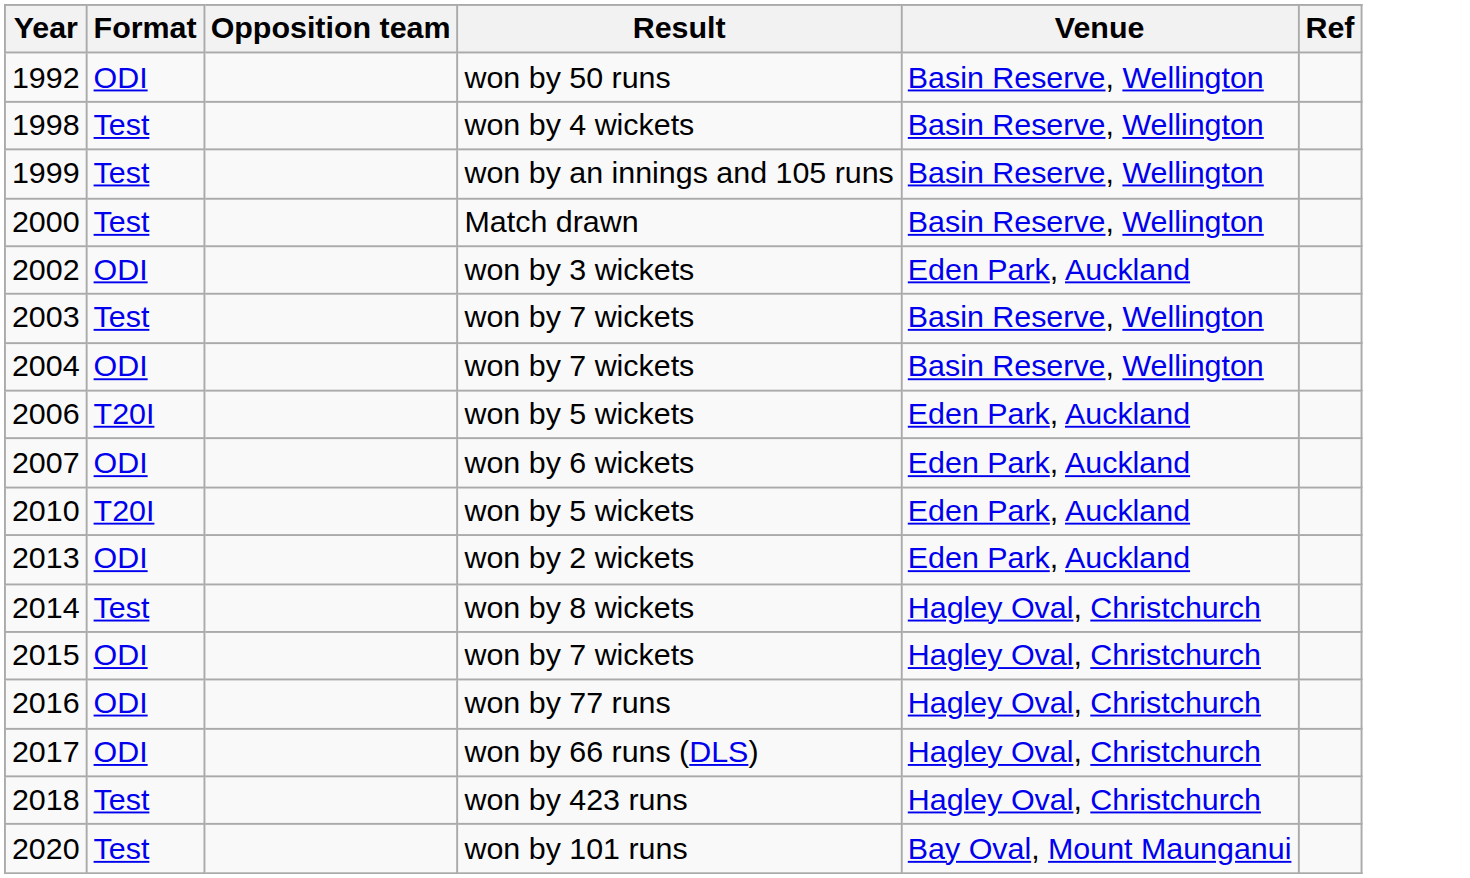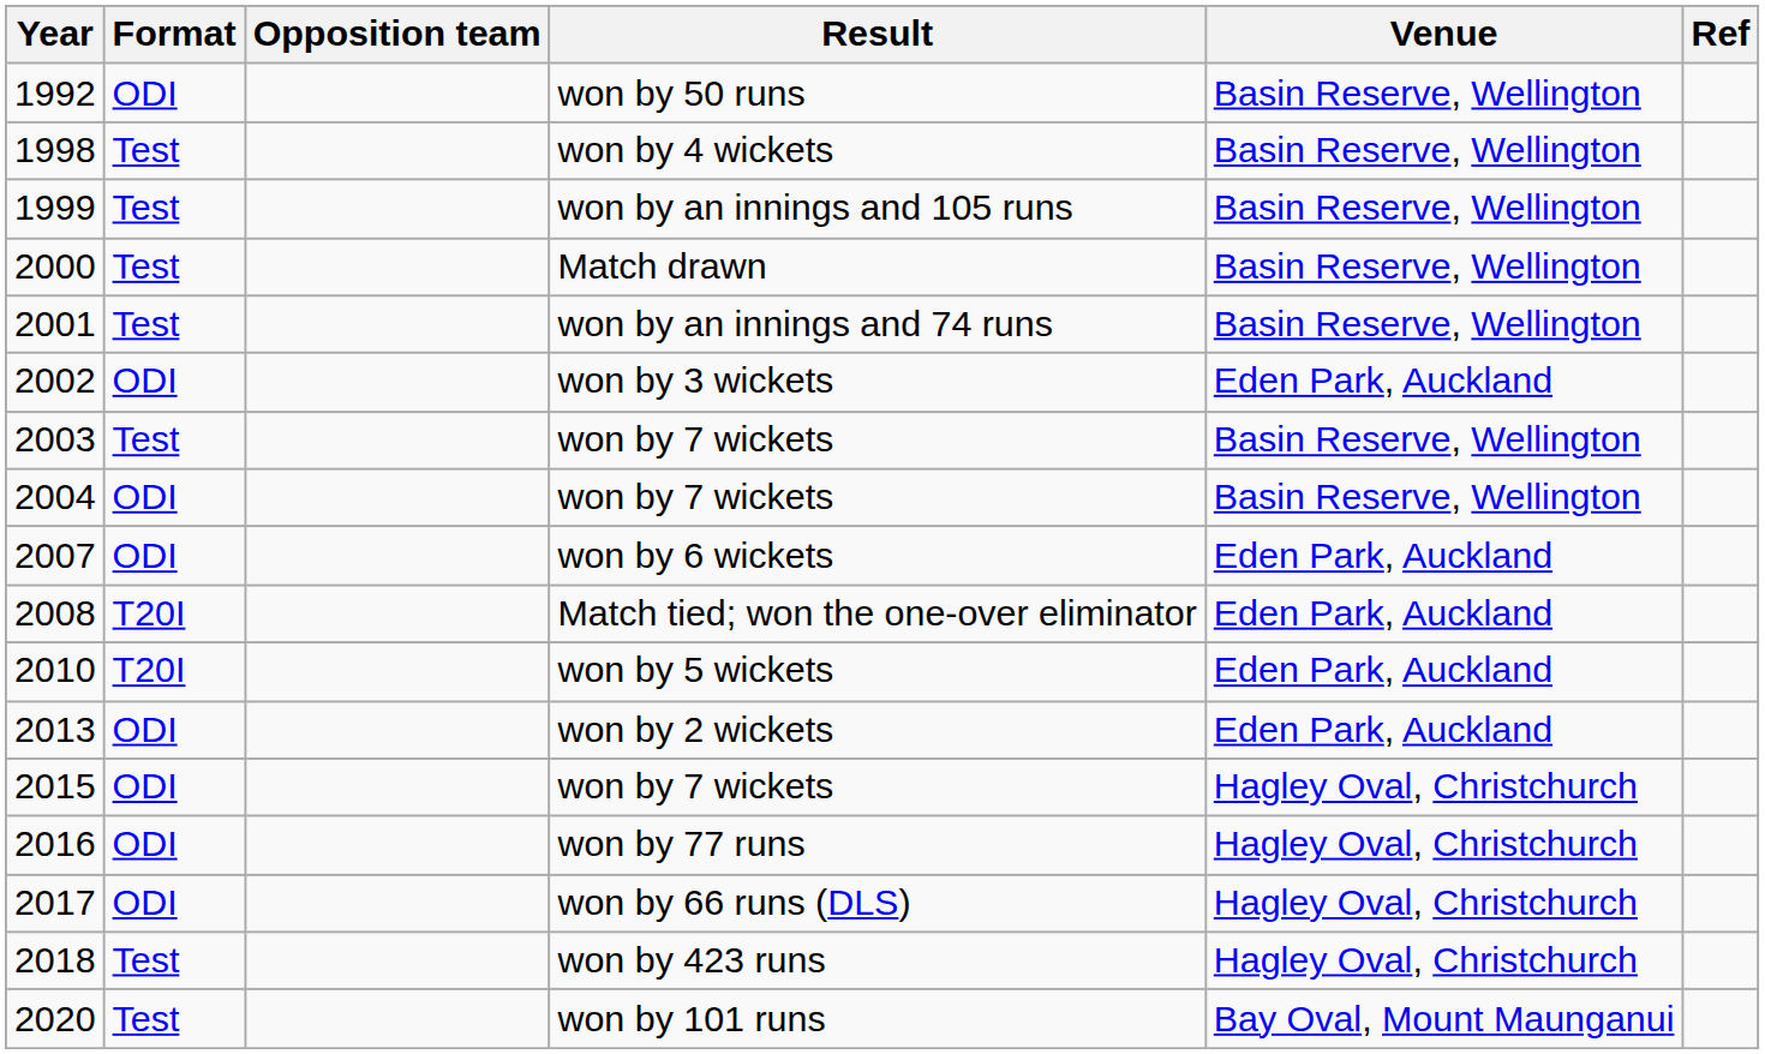 <table class="wikitable sortable">
 <tr>
 <th>Year</th>
 <th>Format</th>
 <th>Opposition team</th>
 <th>Result</th>
 <th>Venue</th>
 <th>Ref</th>
 </tr>
 <tr>
 <td>1992</td>
 <td><a href='#'>ODI</a></td>
 <td></td>
 <td> won by 50 runs</td>
 <td><a href='#'>Basin Reserve</a>, <a href='#'>Wellington</a></td>
 <td></td>
 </tr>
 <tr>
 <td>1998</td>
 <td><a href='#'>Test</a></td>
 <td></td>
 <td> won by 4 wickets</td>
 <td><a href='#'>Basin Reserve</a>, <a href='#'>Wellington</a></td>
 <td></td>
 </tr>
 <tr>
 <td>1999</td>
 <td><a href='#'>Test</a></td>
 <td></td>
 <td> won by an innings and 105 runs</td>
 <td><a href='#'>Basin Reserve</a>, <a href='#'>Wellington</a></td>
 <td></td>
 </tr>
 <tr>
 <td>2000</td>
 <td><a href='#'>Test</a></td>
 <td></td>
 <td>Match drawn</td>
 <td><a href='#'>Basin Reserve</a>, <a href='#'>Wellington</a></td>
 <td></td>
 </tr>
 <tr>
+<td>2001</td>
+<td><a href='#'>Test</a></td>
+<td></td>
+<td> won by an innings and 74 runs</td>
+<td><a href='#'>Basin Reserve</a>, <a href='#'>Wellington</a></td>
+<td></td>
+</tr>
+<tr>
 <td>2002</td>
 <td><a href='#'>ODI</a></td>
 <td></td>
 <td> won by 3 wickets</td>
 <td><a href='#'>Eden Park</a>, <a href='#'>Auckland</a></td>
 <td></td>
 </tr>
 <tr>
 <td>2003</td>
 <td><a href='#'>Test</a></td>
 <td></td>
 <td> won by 7 wickets</td>
 <td><a href='#'>Basin Reserve</a>, <a href='#'>Wellington</a></td>
 <td></td>
 </tr>
 <tr>
 <td>2004</td>
 <td><a href='#'>ODI</a></td>
 <td></td>
 <td> won by 7 wickets</td>
 <td><a href='#'>Basin Reserve</a>, <a href='#'>Wellington</a></td>
 <td></td>
 </tr>
 <tr>
-<td>2006</td>
-<td><a href='#'>T20I</a></td>
+<td>2007</td>
+<td><a href='#'>ODI</a></td>
 <td></td>
-<td> won by 5 wickets</td>
+<td> won by 6 wickets</td>
 <td><a href='#'>Eden Park</a>, <a href='#'>Auckland</a></td>
 <td></td>
 </tr>
 <tr>
-<td>2007</td>
-<td><a href='#'>ODI</a></td>
+<td>2008</td>
+<td><a href='#'>T20I</a></td>
 <td></td>
-<td> won by 6 wickets</td>
+<td>Match tied;  won the one-over eliminator</td>
 <td><a href='#'>Eden Park</a>, <a href='#'>Auckland</a></td>
 <td></td>
 </tr>
 <tr>
 <td>2010</td>
 <td><a href='#'>T20I</a></td>
 <td></td>
 <td> won by 5 wickets</td>
 <td><a href='#'>Eden Park</a>, <a href='#'>Auckland</a></td>
 <td></td>
 </tr>
 <tr>
 <td>2013</td>
 <td><a href='#'>ODI</a></td>
 <td></td>
 <td> won by 2 wickets</td>
 <td><a href='#'>Eden Park</a>, <a href='#'>Auckland</a></td>
-<td></td>
-</tr>
-<tr>
-<td>2014</td>
-<td><a href='#'>Test</a></td>
-<td></td>
-<td> won by 8 wickets</td>
-<td><a href='#'>Hagley Oval</a>, <a href='#'>Christchurch</a></td>
 <td></td>
 </tr>
 <tr>
 <td>2015</td>
 <td><a href='#'>ODI</a></td>
 <td></td>
 <td> won by 7 wickets</td>
 <td><a href='#'>Hagley Oval</a>, <a href='#'>Christchurch</a></td>
 <td></td>
 </tr>
 <tr>
 <td>2016</td>
 <td><a href='#'>ODI</a></td>
 <td></td>
 <td> won by 77 runs</td>
 <td><a href='#'>Hagley Oval</a>, <a href='#'>Christchurch</a></td>
 <td></td>
 </tr>
 <tr>
 <td>2017</td>
 <td><a href='#'>ODI</a></td>
 <td></td>
 <td> won by 66 runs (<a href='#'>DLS</a>)</td>
 <td><a href='#'>Hagley Oval</a>, <a href='#'>Christchurch</a></td>
 <td></td>
 </tr>
 <tr>
 <td>2018</td>
 <td><a href='#'>Test</a></td>
 <td></td>
 <td> won by 423 runs</td>
 <td><a href='#'>Hagley Oval</a>, <a href='#'>Christchurch</a></td>
 <td></td>
 </tr>
 <tr>
 <td>2020</td>
 <td><a href='#'>Test</a></td>
 <td></td>
 <td> won by 101 runs</td>
 <td><a href='#'>Bay Oval</a>, <a href='#'>Mount Maunganui</a></td>
 <td></td>
 </tr>
 </table>
